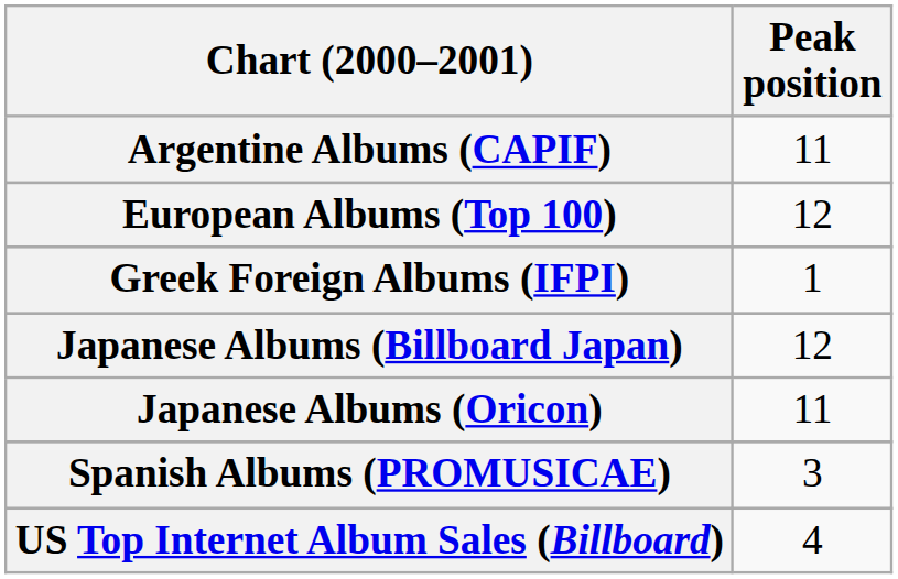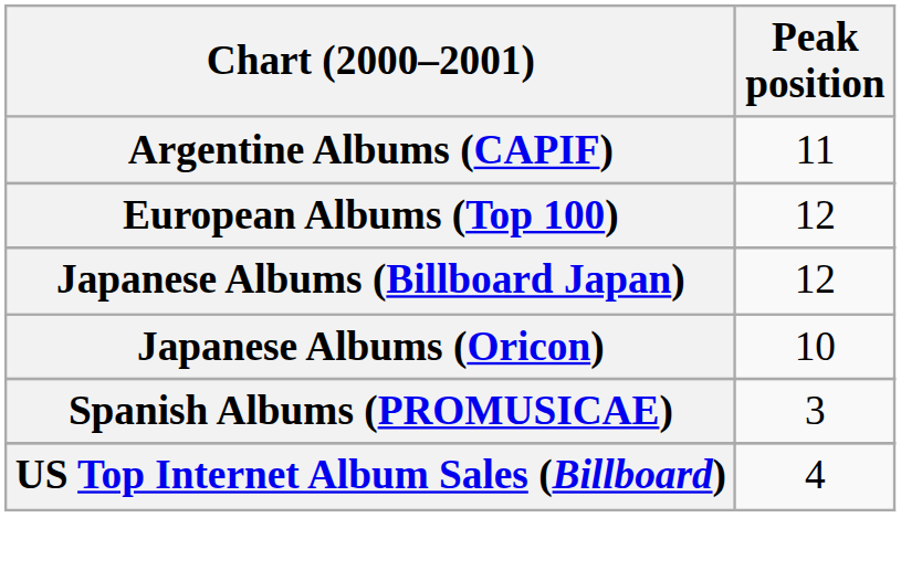 <table class="wikitable sortable plainrowheaders" style="text-align:center">
 <tr>
 <th scope="col">Chart (2000–2001)</th>
 <th scope="col">Peak<br>position</th>
 </tr>
 <tr>
 <th scope="row">Argentine Albums (<a href='#'>CAPIF</a>)</th>
 <td>11</td>
 </tr>
 <tr>
 </tr>
 <tr>
 </tr>
 <tr>
 </tr>
 <tr>
 </tr>
 <tr>
 </tr>
 <tr>
 </tr>
 <tr>
 </tr>
 <tr>
 <th scope="row">European Albums (<a href='#'>Top 100</a>)</th>
 <td>12</td>
 </tr>
 <tr>
 </tr>
 <tr>
 </tr>
 <tr>
 </tr>
 <tr>
-<th scope="row">Greek Foreign Albums (<a href='#'>IFPI</a>)</th>
-<td>1</td>
-</tr>
-<tr>
 </tr>
 <tr>
 </tr>
 <tr>
 </tr>
 <tr>
 <th scope="row">Japanese Albums (<a href='#'>Billboard Japan</a>)</th>
 <td>12</td>
 </tr>
 <tr>
 <th scope="row">Japanese Albums (<a href='#'>Oricon</a>)</th>
-<td>11</td>
+<td>10</td>
 </tr>
 <tr>
 </tr>
 <tr>
 </tr>
 <tr>
 </tr>
 <tr>
 </tr>
 <tr>
 <th scope="row">Spanish Albums (<a href='#'>PROMUSICAE</a>)</th>
 <td>3</td>
 </tr>
 <tr>
 </tr>
 <tr>
 </tr>
 <tr>
 </tr>
 <tr>
 </tr>
 <tr>
 <th scope="row">US <a href='#'>Top Internet Album Sales</a> (<em><a href='#'>Billboard</a></em>)</th>
 <td>4</td>
 </tr>
 </table>
